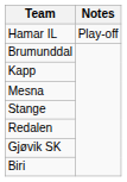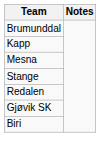 <table class="wikitable">
 <tr>
 <th>Team</th>
 <th>Notes</th>
-</tr>
-<tr>
-<td>Hamar IL</td>
-<td>Play-off</td>
 </tr>
 <tr>
 <td>Brumunddal</td>
 </tr>
 <tr>
 <td>Kapp</td>
 </tr>
 <tr>
 <td>Mesna</td>
 </tr>
 <tr>
 <td>Stange</td>
 </tr>
 <tr>
 <td>Redalen</td>
 </tr>
 <tr>
 <td>Gjøvik SK</td>
 </tr>
 <tr>
 <td>Biri</td>
 </tr>
 </table>
